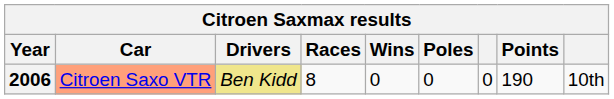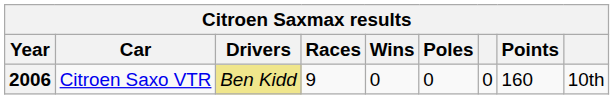 <table class="wikitable" style="font-size:95%">
 <tr>
 <th colspan=10>Citroen Saxmax results</th>
 </tr>
 <tr>
 <th>Year</th>
 <th>Car</th>
 <th>Drivers</th>
 <th>Races</th>
 <th>Wins</th>
 <th>Poles</th>
 <th></th>
 <th>Points</th>
 <th></th>
 </tr>
 <tr>
 <th>2006</th>
-<td style="background: lightsalmon;"><a href='#'>Citroen Saxo VTR</a></td>
+<td><a href='#'>Citroen Saxo VTR</a></td>
 <td style="background: khaki;"> <em>Ben Kidd</em></td>
-<td>8</td>
+<td>9</td>
 <td>0</td>
 <td>0</td>
 <td>0</td>
-<td>190</td>
+<td>160</td>
 <td>10th</td>
 </tr>
 </table>
